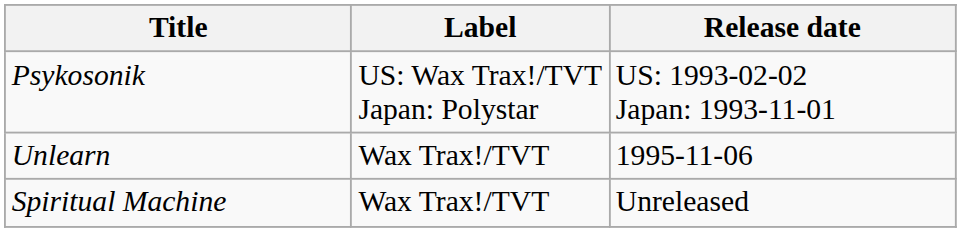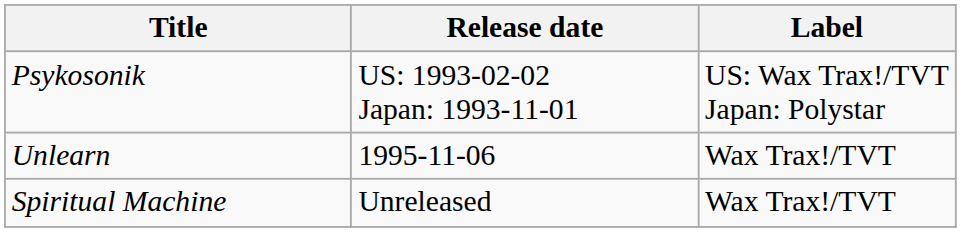 <table class="wikitable">
 <tr>
 <th align="left" valign="top" width="180px">Title</th>
+<th align="left" valign="top" width="180px">Release date</th>
 <th align="left" valign="top">Label</th>
-<th align="left" valign="top" width="180px">Release date</th>
 </tr>
 <tr>
 <td align="left" valign="top"><em>Psykosonik</em></td>
+<td align="left" valign="top">US: 1993-02-02<br>Japan: 1993-11-01</td>
 <td align="left" valign="top">US: Wax Trax!/TVT<br>Japan: Polystar</td>
-<td align="left" valign="top">US: 1993-02-02<br>Japan: 1993-11-01</td>
 </tr>
 <tr>
 <td align="left" valign="top"><em>Unlearn</em></td>
+<td align="left" valign="top">1995-11-06</td>
 <td align="left" valign="top">Wax Trax!/TVT</td>
-<td align="left" valign="top">1995-11-06</td>
 </tr>
 <tr>
 <td align="left" valign="top"><em>Spiritual Machine</em></td>
+<td align="left" valign="top">Unreleased</td>
 <td align="left" valign="top">Wax Trax!/TVT</td>
-<td align="left" valign="top">Unreleased</td>
 </tr>
 </table>
